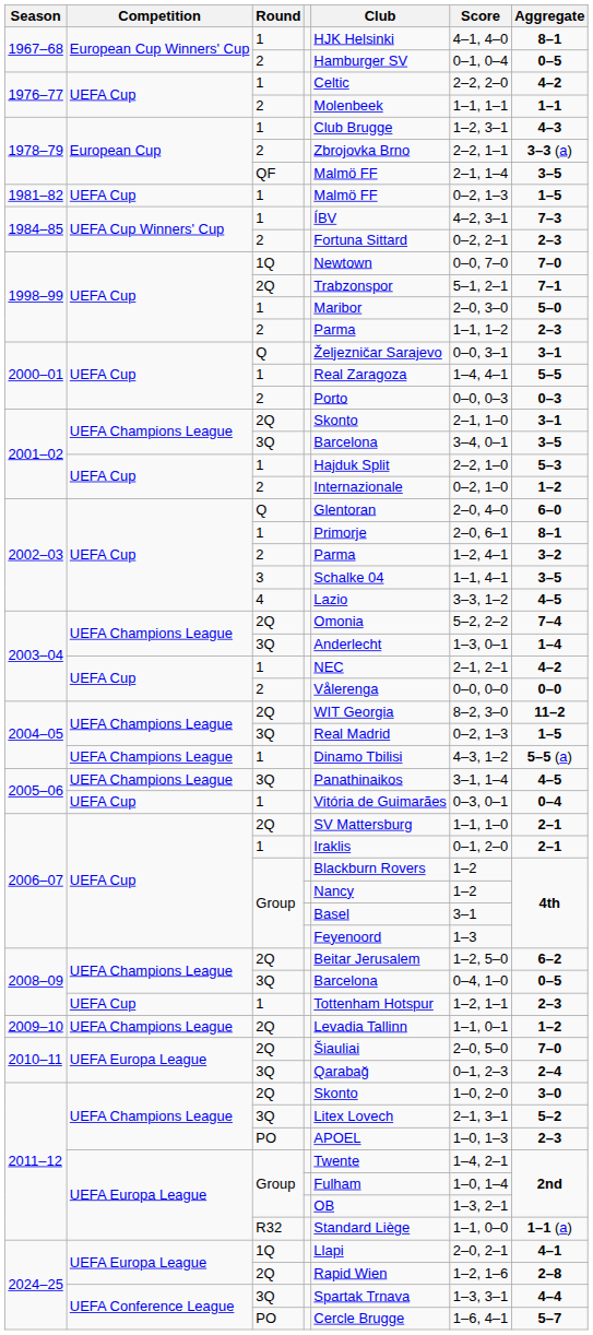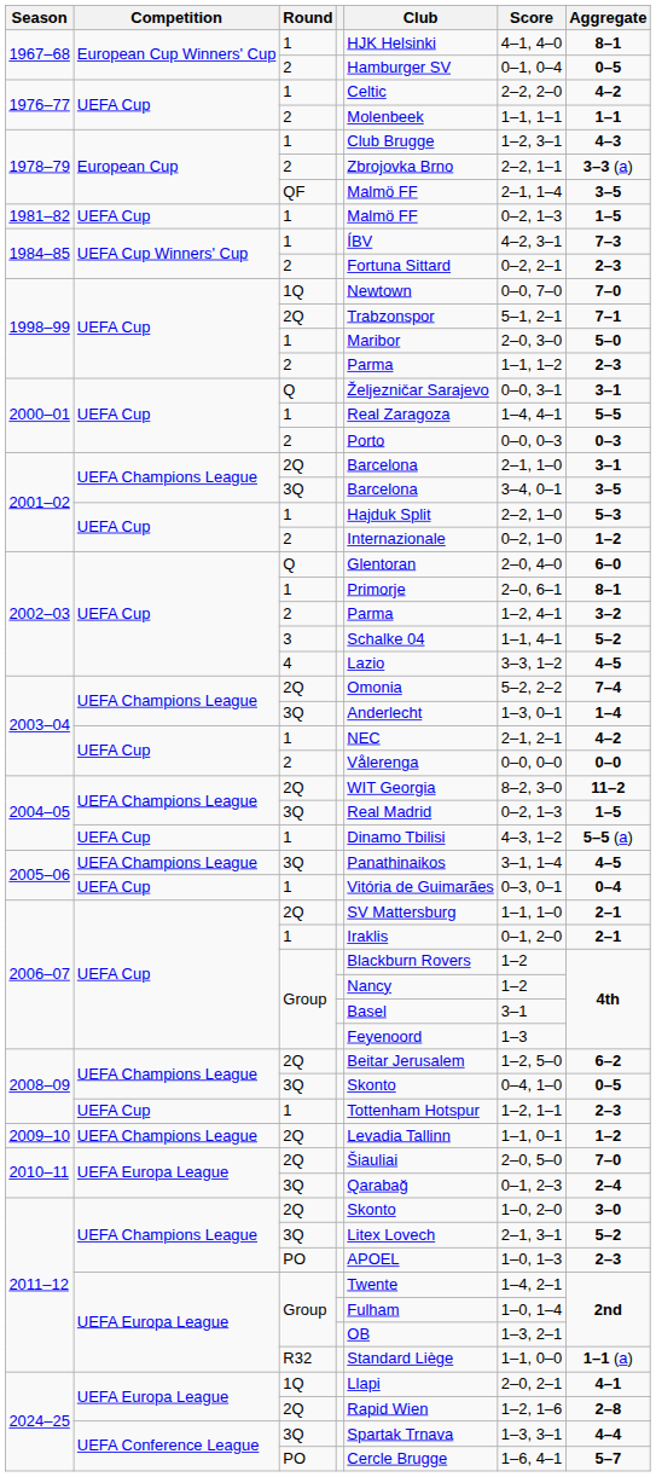 <table class="wikitable">
 <tr>
 <th>Season</th>
 <th>Competition</th>
 <th>Round</th>
 <th></th>
 <th>Club</th>
 <th>Score</th>
 <th>Aggregate</th>
 </tr>
 <tr>
 <td rowspan="2"><a href='#'>1967–68</a></td>
 <td rowspan="2"><a href='#'>European Cup Winners' Cup</a></td>
 <td>1</td>
 <td></td>
 <td><a href='#'>HJK Helsinki</a></td>
 <td>4–1, 4–0</td>
 <td align="center"><strong>8–1</strong></td>
 </tr>
 <tr>
 <td>2</td>
 <td></td>
 <td><a href='#'>Hamburger SV</a></td>
 <td>0–1, 0–4</td>
 <td align="center"><strong>0–5</strong></td>
 </tr>
 <tr>
 <td rowspan="2"><a href='#'>1976–77</a></td>
 <td rowspan="2"><a href='#'>UEFA Cup</a></td>
 <td>1</td>
 <td></td>
 <td><a href='#'>Celtic</a></td>
 <td>2–2, 2–0</td>
 <td align="center"><strong>4–2</strong></td>
 </tr>
 <tr>
 <td>2</td>
 <td></td>
 <td><a href='#'>Molenbeek</a></td>
 <td>1–1, 1–1</td>
 <td align="center"><strong>1–1</strong> <small></small></td>
 </tr>
 <tr>
 <td rowspan="3"><a href='#'>1978–79</a></td>
 <td rowspan="3"><a href='#'>European Cup</a></td>
 <td>1</td>
 <td></td>
 <td><a href='#'>Club Brugge</a></td>
 <td>1–2, 3–1</td>
 <td align="center"><strong>4–3</strong></td>
 </tr>
 <tr>
 <td>2</td>
 <td></td>
 <td><a href='#'>Zbrojovka Brno</a></td>
 <td>2–2, 1–1</td>
 <td align="center"><strong>3–3</strong> (<a href='#'>a</a>)</td>
 </tr>
 <tr>
 <td>QF</td>
 <td></td>
 <td><a href='#'>Malmö FF</a></td>
 <td>2–1, 1–4</td>
 <td align="center"><strong>3–5</strong></td>
 </tr>
 <tr>
 <td><a href='#'>1981–82</a></td>
 <td><a href='#'>UEFA Cup</a></td>
 <td>1</td>
 <td></td>
 <td><a href='#'>Malmö FF</a></td>
 <td>0–2, 1–3</td>
 <td align="center"><strong>1–5</strong></td>
 </tr>
 <tr>
 <td rowspan="2"><a href='#'>1984–85</a></td>
 <td rowspan="2"><a href='#'>UEFA Cup Winners' Cup</a></td>
 <td>1</td>
 <td></td>
 <td><a href='#'>ÍBV</a></td>
 <td>4–2, 3–1</td>
 <td align="center"><strong>7–3</strong></td>
 </tr>
 <tr>
 <td>2</td>
 <td></td>
 <td><a href='#'>Fortuna Sittard</a></td>
 <td>0–2, 2–1</td>
 <td align="center"><strong>2–3</strong></td>
 </tr>
 <tr>
 <td rowspan="4"><a href='#'>1998–99</a></td>
 <td rowspan="4"><a href='#'>UEFA Cup</a></td>
 <td>1Q</td>
 <td></td>
 <td><a href='#'>Newtown</a></td>
 <td>0–0, 7–0</td>
 <td align="center"><strong>7–0</strong></td>
 </tr>
 <tr>
 <td>2Q</td>
 <td></td>
 <td><a href='#'>Trabzonspor</a></td>
 <td>5–1, 2–1</td>
 <td align="center"><strong>7–1</strong></td>
 </tr>
 <tr>
 <td>1</td>
 <td></td>
 <td><a href='#'>Maribor</a></td>
 <td>2–0, 3–0</td>
 <td align="center"><strong>5–0</strong></td>
 </tr>
 <tr>
 <td>2</td>
 <td></td>
 <td><a href='#'>Parma</a></td>
 <td>1–1, 1–2</td>
 <td align="center"><strong>2–3</strong></td>
 </tr>
 <tr>
 <td rowspan="3"><a href='#'>2000–01</a></td>
 <td rowspan="3"><a href='#'>UEFA Cup</a></td>
 <td>Q</td>
 <td></td>
 <td><a href='#'>Željezničar Sarajevo</a></td>
 <td>0–0, 3–1</td>
 <td align="center"><strong>3–1</strong></td>
 </tr>
 <tr>
 <td>1</td>
 <td></td>
 <td><a href='#'>Real Zaragoza</a></td>
 <td>1–4, 4–1</td>
 <td align="center"><strong>5–5</strong> <small></small></td>
 </tr>
 <tr>
 <td>2</td>
 <td></td>
 <td><a href='#'>Porto</a></td>
 <td>0–0, 0–3</td>
 <td align="center"><strong>0–3</strong></td>
 </tr>
 <tr>
 <td rowspan="4"><a href='#'>2001–02</a></td>
 <td rowspan="2"><a href='#'>UEFA Champions League</a></td>
 <td>2Q</td>
 <td></td>
-<td><a href='#'>Skonto</a></td>
+<td><a href='#'>Barcelona</a></td>
 <td>2–1, 1–0</td>
 <td align="center"><strong>3–1</strong></td>
 </tr>
 <tr>
 <td>3Q</td>
 <td></td>
 <td><a href='#'>Barcelona</a></td>
 <td>3–4, 0–1</td>
 <td align="center"><strong>3–5</strong></td>
 </tr>
 <tr>
 <td rowspan="2"><a href='#'>UEFA Cup</a></td>
 <td>1</td>
 <td></td>
 <td><a href='#'>Hajduk Split</a></td>
 <td>2–2, 1–0</td>
 <td align="center"><strong>5–3</strong></td>
 </tr>
 <tr>
 <td>2</td>
 <td></td>
 <td><a href='#'>Internazionale</a></td>
 <td>0–2, 1–0</td>
 <td align="center"><strong>1–2</strong></td>
 </tr>
 <tr>
 <td rowspan="5"><a href='#'>2002–03</a></td>
 <td rowspan="5"><a href='#'>UEFA Cup</a></td>
 <td>Q</td>
 <td></td>
 <td><a href='#'>Glentoran</a></td>
 <td>2–0, 4–0</td>
 <td align="center"><strong>6–0</strong></td>
 </tr>
 <tr>
 <td>1</td>
 <td></td>
 <td><a href='#'>Primorje</a></td>
 <td>2–0, 6–1</td>
 <td align="center"><strong>8–1</strong></td>
 </tr>
 <tr>
 <td>2</td>
 <td></td>
 <td><a href='#'>Parma</a></td>
 <td>1–2, 4–1</td>
 <td align="center"><strong>3–2</strong></td>
 </tr>
 <tr>
 <td>3</td>
 <td></td>
 <td><a href='#'>Schalke 04</a></td>
 <td>1–1, 4–1</td>
-<td align="center"><strong>3–5</strong></td>
+<td align="center"><strong>5–2</strong></td>
 </tr>
 <tr>
 <td>4</td>
 <td></td>
 <td><a href='#'>Lazio</a></td>
 <td>3–3, 1–2</td>
 <td align="center"><strong>4–5</strong></td>
 </tr>
 <tr>
 <td rowspan="4"><a href='#'>2003–04</a></td>
 <td rowspan="2"><a href='#'>UEFA Champions League</a></td>
 <td>2Q</td>
 <td></td>
 <td><a href='#'>Omonia</a></td>
 <td>5–2, 2–2</td>
 <td align="center"><strong>7–4</strong></td>
 </tr>
 <tr>
 <td>3Q</td>
 <td></td>
 <td><a href='#'>Anderlecht</a></td>
 <td>1–3, 0–1</td>
 <td align="center"><strong>1–4</strong></td>
 </tr>
 <tr>
 <td rowspan="2"><a href='#'>UEFA Cup</a></td>
 <td>1</td>
 <td></td>
 <td><a href='#'>NEC</a></td>
 <td>2–1, 2–1</td>
 <td align="center"><strong>4–2</strong></td>
 </tr>
 <tr>
 <td>2</td>
 <td></td>
 <td><a href='#'>Vålerenga</a></td>
 <td>0–0, 0–0</td>
 <td align="center"><strong>0–0</strong> <small></small></td>
 </tr>
 <tr>
 <td rowspan="3"><a href='#'>2004–05</a></td>
 <td rowspan="2"><a href='#'>UEFA Champions League</a></td>
 <td>2Q</td>
 <td></td>
 <td><a href='#'>WIT Georgia</a></td>
 <td>8–2, 3–0</td>
 <td align="center"><strong>11–2</strong></td>
 </tr>
 <tr>
 <td>3Q</td>
 <td></td>
 <td><a href='#'>Real Madrid</a></td>
 <td>0–2, 1–3</td>
 <td align="center"><strong>1–5</strong></td>
 </tr>
 <tr>
-<td><a href='#'>UEFA Champions League</a></td>
+<td><a href='#'>UEFA Cup</a></td>
 <td>1</td>
 <td></td>
 <td><a href='#'>Dinamo Tbilisi</a></td>
 <td>4–3, 1–2</td>
 <td align="center"><strong>5–5</strong> (<a href='#'>a</a>)</td>
 </tr>
 <tr>
 <td rowspan="2"><a href='#'>2005–06</a></td>
 <td><a href='#'>UEFA Champions League</a></td>
 <td>3Q</td>
 <td></td>
 <td><a href='#'>Panathinaikos</a></td>
 <td>3–1, 1–4</td>
 <td align="center"><strong>4–5</strong></td>
 </tr>
 <tr>
 <td><a href='#'>UEFA Cup</a></td>
 <td>1</td>
 <td></td>
 <td><a href='#'>Vitória de Guimarães</a></td>
 <td>0–3, 0–1</td>
 <td align="center"><strong>0–4</strong></td>
 </tr>
 <tr>
 <td rowspan="6"><a href='#'>2006–07</a></td>
 <td rowspan="6"><a href='#'>UEFA Cup</a></td>
 <td>2Q</td>
 <td></td>
 <td><a href='#'>SV Mattersburg</a></td>
 <td>1–1, 1–0</td>
 <td align="center"><strong>2–1</strong></td>
 </tr>
 <tr>
 <td>1</td>
 <td></td>
 <td><a href='#'>Iraklis</a></td>
 <td>0–1, 2–0</td>
 <td align="center"><strong>2–1</strong></td>
 </tr>
 <tr>
 <td rowspan="4">Group</td>
 <td></td>
 <td><a href='#'>Blackburn Rovers</a></td>
 <td>1–2</td>
 <td rowspan="4" align="center"><strong>4th</strong></td>
 </tr>
 <tr>
 <td></td>
 <td><a href='#'>Nancy</a></td>
 <td>1–2</td>
 </tr>
 <tr>
 <td></td>
 <td><a href='#'>Basel</a></td>
 <td>3–1</td>
 </tr>
 <tr>
 <td></td>
 <td><a href='#'>Feyenoord</a></td>
 <td>1–3</td>
 </tr>
 <tr>
 <td rowspan="3"><a href='#'>2008–09</a></td>
 <td rowspan="2"><a href='#'>UEFA Champions League</a></td>
 <td>2Q</td>
 <td></td>
 <td><a href='#'>Beitar Jerusalem</a></td>
 <td>1–2, 5–0</td>
 <td align="center"><strong>6–2</strong></td>
 </tr>
 <tr>
 <td>3Q</td>
 <td></td>
-<td><a href='#'>Barcelona</a></td>
+<td><a href='#'>Skonto</a></td>
 <td>0–4, 1–0</td>
 <td align="center"><strong>0–5</strong></td>
 </tr>
 <tr>
 <td><a href='#'>UEFA Cup</a></td>
 <td>1</td>
 <td></td>
 <td><a href='#'>Tottenham Hotspur</a></td>
 <td>1–2, 1–1</td>
 <td align="center"><strong>2–3</strong></td>
 </tr>
 <tr>
 <td><a href='#'>2009–10</a></td>
 <td><a href='#'>UEFA Champions League</a></td>
 <td>2Q</td>
 <td></td>
 <td><a href='#'>Levadia Tallinn</a></td>
 <td>1–1, 0–1</td>
 <td align="center"><strong>1–2</strong></td>
 </tr>
 <tr>
 <td rowspan="2"><a href='#'>2010–11</a></td>
 <td rowspan="2"><a href='#'>UEFA Europa League</a></td>
 <td>2Q</td>
 <td></td>
 <td><a href='#'>Šiauliai</a></td>
 <td>2–0, 5–0</td>
 <td align="center"><strong>7–0</strong></td>
 </tr>
 <tr>
 <td>3Q</td>
 <td></td>
 <td><a href='#'>Qarabağ</a></td>
 <td>0–1, 2–3</td>
 <td align="center"><strong>2–4</strong></td>
 </tr>
 <tr>
 <td rowspan="7"><a href='#'>2011–12</a></td>
 <td rowspan="3"><a href='#'>UEFA Champions League</a></td>
 <td>2Q</td>
 <td></td>
 <td><a href='#'>Skonto</a></td>
 <td>1–0, 2–0</td>
 <td align="center"><strong>3–0</strong></td>
 </tr>
 <tr>
 <td>3Q</td>
 <td></td>
 <td><a href='#'>Litex Lovech</a></td>
 <td>2–1, 3–1</td>
 <td align="center"><strong>5–2</strong></td>
 </tr>
 <tr>
 <td>PO</td>
 <td></td>
 <td><a href='#'>APOEL</a></td>
 <td>1–0, 1–3</td>
 <td align="center"><strong>2–3</strong></td>
 </tr>
 <tr>
 <td rowspan="4"><a href='#'>UEFA Europa League</a></td>
 <td rowspan="3">Group</td>
 <td></td>
 <td><a href='#'>Twente</a></td>
 <td>1–4, 2–1</td>
 <td rowspan="3" align="center"><strong>2nd</strong></td>
 </tr>
 <tr>
 <td></td>
 <td><a href='#'>Fulham</a></td>
 <td>1–0, 1–4</td>
 </tr>
 <tr>
 <td></td>
 <td><a href='#'>OB</a></td>
 <td>1–3, 2–1</td>
 </tr>
 <tr>
 <td>R32</td>
 <td></td>
 <td><a href='#'>Standard Liège</a></td>
 <td>1–1, 0–0</td>
 <td align="center"><strong>1–1</strong> (<a href='#'>a</a>)</td>
 </tr>
 <tr>
 <td rowspan="4"><a href='#'>2024–25</a></td>
 <td rowspan="2"><a href='#'>UEFA Europa League</a></td>
 <td>1Q</td>
 <td></td>
 <td><a href='#'>Llapi</a></td>
 <td>2–0, 2–1</td>
 <td align="center"><strong>4–1</strong></td>
 </tr>
 <tr>
 <td>2Q</td>
 <td></td>
 <td><a href='#'>Rapid Wien</a></td>
 <td>1–2, 1–6</td>
 <td align="center"><strong>2–8</strong></td>
 </tr>
 <tr>
 <td rowspan="2"><a href='#'>UEFA Conference League</a></td>
 <td>3Q</td>
 <td></td>
 <td><a href='#'>Spartak Trnava</a></td>
 <td>1–3, 3–1</td>
 <td align="center"><strong>4–4</strong> <small></small></td>
 </tr>
 <tr>
 <td>PO</td>
 <td></td>
 <td><a href='#'>Cercle Brugge</a></td>
 <td>1–6, 4–1</td>
 <td align="center"><strong>5–7</strong></td>
 </tr>
 </table>
